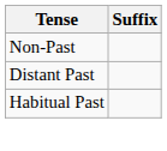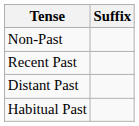 <table class="wikitable">
 <tr>
 <th>Tense</th>
 <th>Suffix</th>
 </tr>
 <tr>
 <td>Non-Past</td>
+<td></td>
+</tr>
+<tr>
+<td>Recent Past</td>
 <td></td>
 </tr>
 <tr>
 <td>Distant Past</td>
 <td></td>
 </tr>
 <tr>
 <td>Habitual Past</td>
 <td></td>
 </tr>
 </table>
